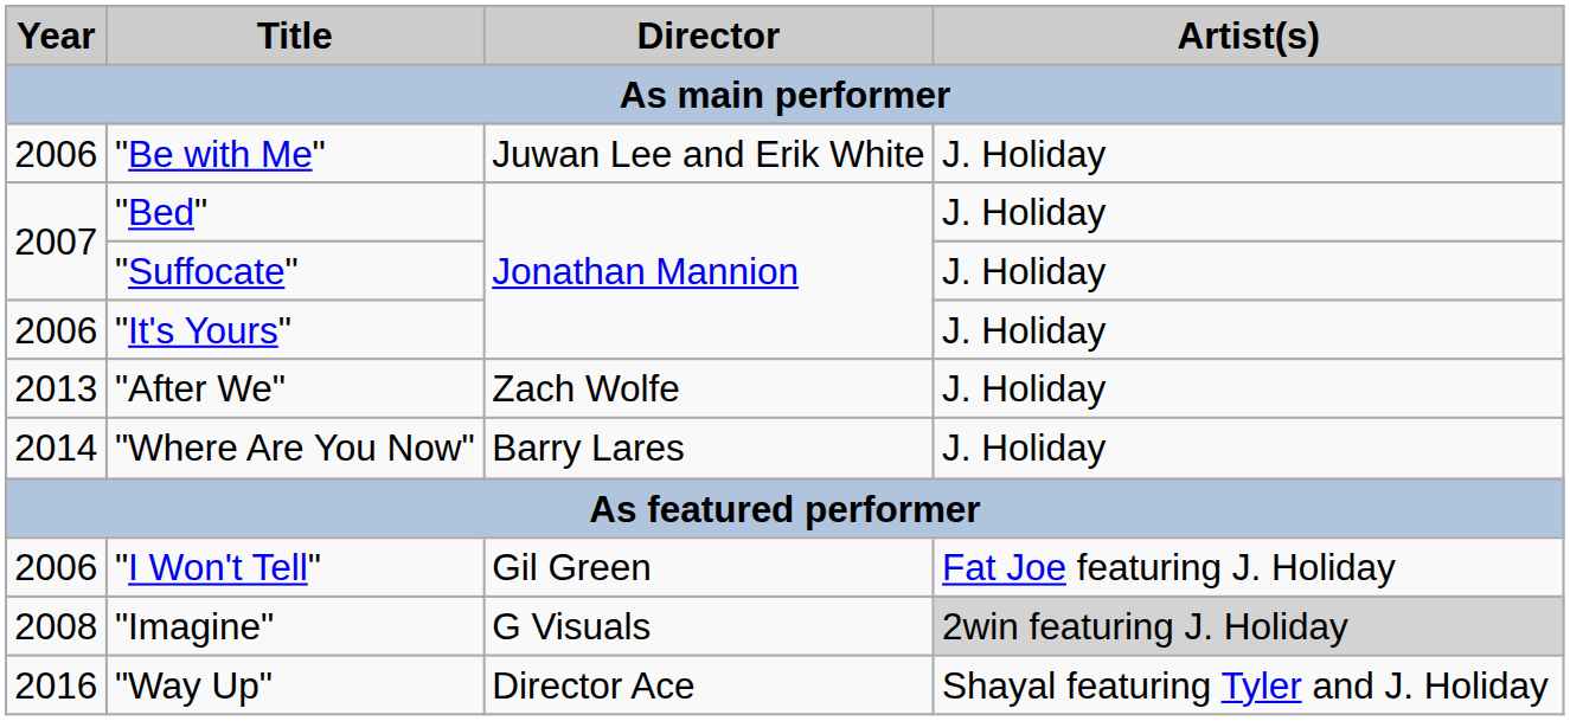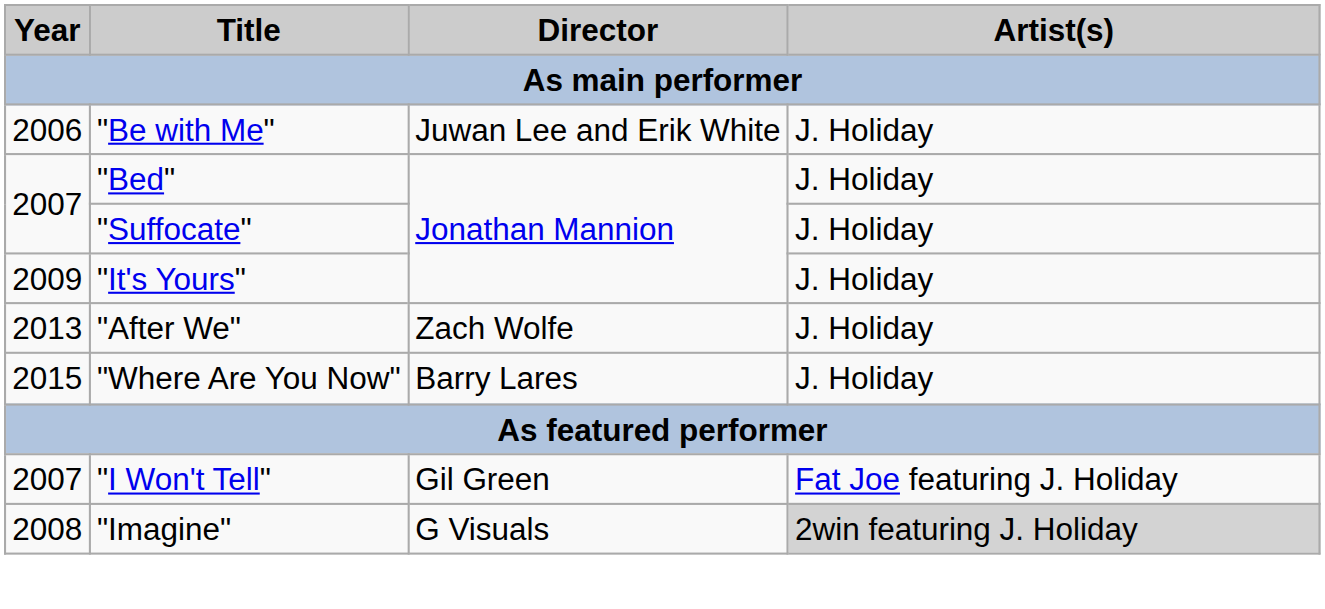 <table class="wikitable" style="font-size:95%">
 <tr>
 <th style="background:#ccc;">Year</th>
 <th style="background:#ccc;">Title</th>
 <th style="background:#ccc;">Director</th>
 <th style="background:#ccc;width:250px">Artist(s)</th>
 </tr>
 <tr style="text-align:center;">
 <th colspan="4" style="background:#B0C4DE;">As main performer</th>
 </tr>
 <tr>
 <td style="text-align:center;">2006</td>
 <td>"<a href='#'>Be with Me</a>"</td>
 <td>Juwan Lee and Erik White</td>
 <td>J. Holiday</td>
 </tr>
 <tr>
 <td style="text-align:center;" rowspan="2">2007</td>
 <td>"<a href='#'>Bed</a>"</td>
 <td rowspan="3"><a href='#'>Jonathan Mannion</a></td>
 <td>J. Holiday</td>
 </tr>
 <tr>
 <td>"<a href='#'>Suffocate</a>"</td>
 <td>J. Holiday</td>
 </tr>
 <tr>
-<td style="text-align:center;">2006</td>
+<td style="text-align:center;">2009</td>
 <td>"<a href='#'>It's Yours</a>"</td>
 <td>J. Holiday</td>
 </tr>
 <tr>
 <td style="text-align:center;">2013</td>
 <td>"After We"</td>
 <td>Zach Wolfe</td>
 <td>J. Holiday</td>
 </tr>
 <tr>
-<td style="text-align:center;">2014</td>
+<td style="text-align:center;">2015</td>
 <td>"Where Are You Now"</td>
 <td>Barry Lares</td>
 <td>J. Holiday</td>
 </tr>
 <tr>
 <th colspan="4" style="background:#B0C4DE;">As featured performer</th>
 </tr>
 <tr>
-<td style="text-align:center;">2006</td>
+<td style="text-align:center;">2007</td>
 <td>"<a href='#'>I Won't Tell</a>"</td>
 <td>Gil Green</td>
 <td><a href='#'>Fat Joe</a> featuring J. Holiday</td>
 </tr>
 <tr>
 <td style="text-align:center;">2008</td>
 <td>"Imagine"</td>
 <td>G Visuals</td>
 <td style="background: lightgrey;">2win featuring J. Holiday</td>
 </tr>
-<tr>
-<td style="text-align:center;">2016</td>
-<td>"Way Up"</td>
-<td>Director Ace</td>
-<td>Shayal featuring <a href='#'>Tyler</a> and J. Holiday</td>
-</tr>
 </table>
